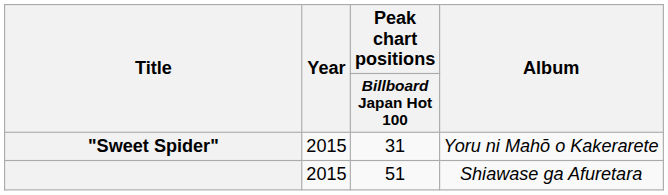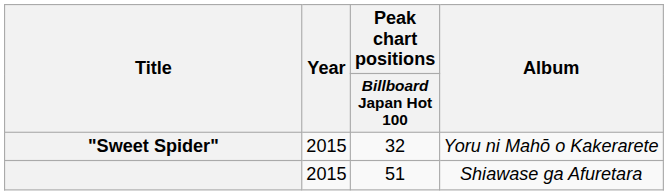 <table class="wikitable plainrowheaders" style="text-align:center;">
 <tr>
 <th scope="col" rowspan="2" style="width:16em;">Title</th>
 <th scope="col" rowspan="2">Year</th>
 <th scope="col" colspan="1">Peak chart positions</th>
 <th scope="col" rowspan="2">Album</th>
 </tr>
 <tr>
 <th style="width:3em;font-size:85%"><em>Billboard</em> Japan Hot 100<br></th>
 </tr>
 <tr>
 <th scope="row">"Sweet Spider"</th>
 <td>2015</td>
-<td>31</td>
+<td>32</td>
 <td><em>Yoru ni Mahō o Kakerarete</em></td>
 </tr>
 <tr>
 <th scope="row"></th>
 <td>2015</td>
 <td>51</td>
 <td><em>Shiawase ga Afuretara</em></td>
 </tr>
 </table>
